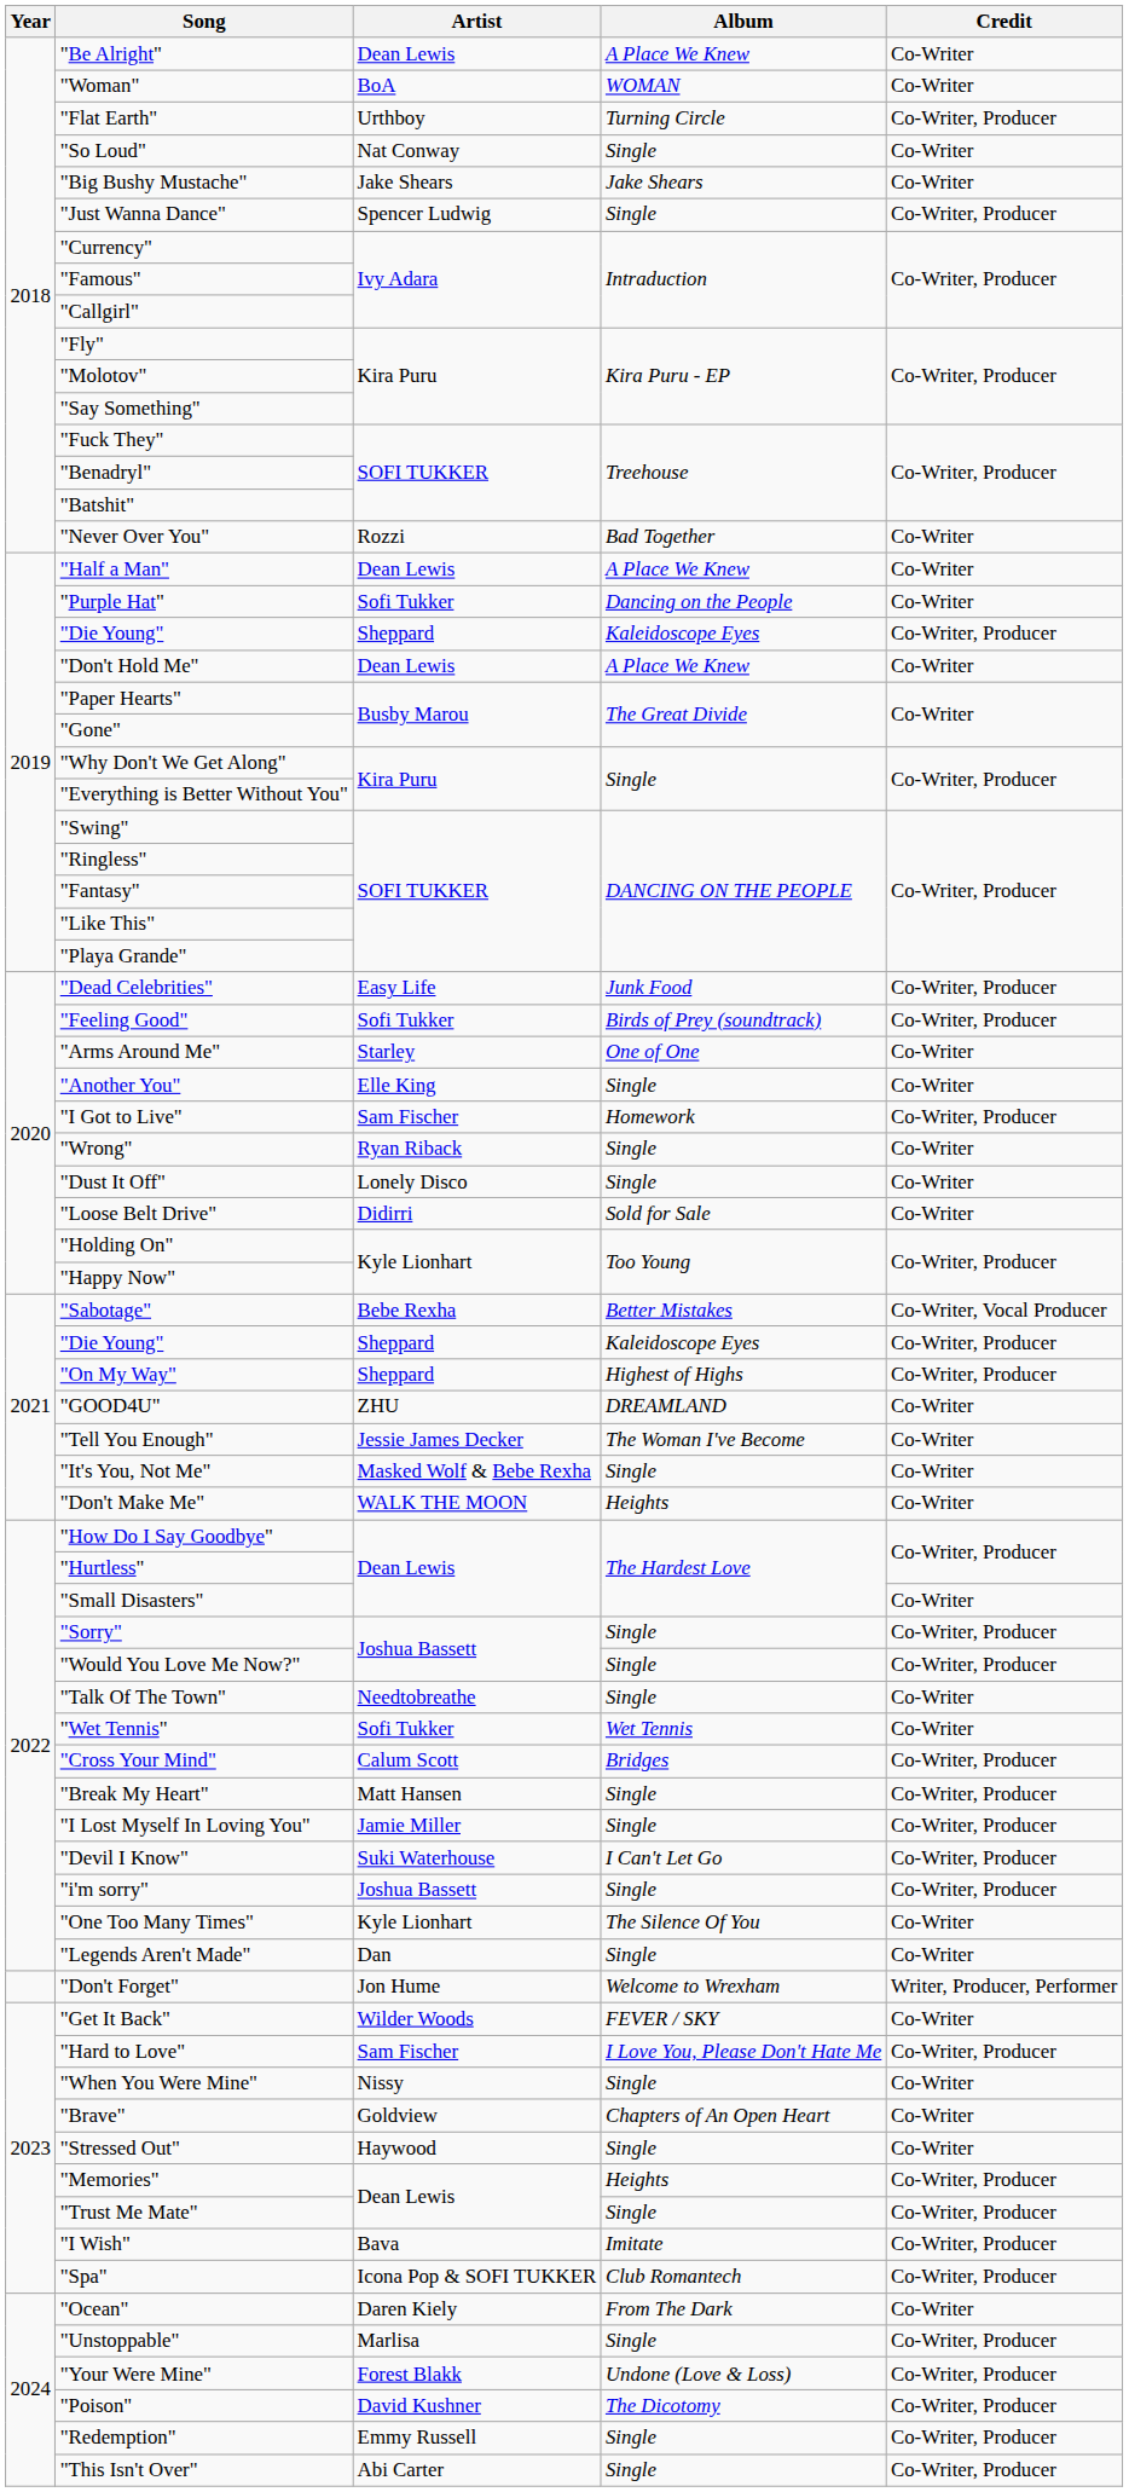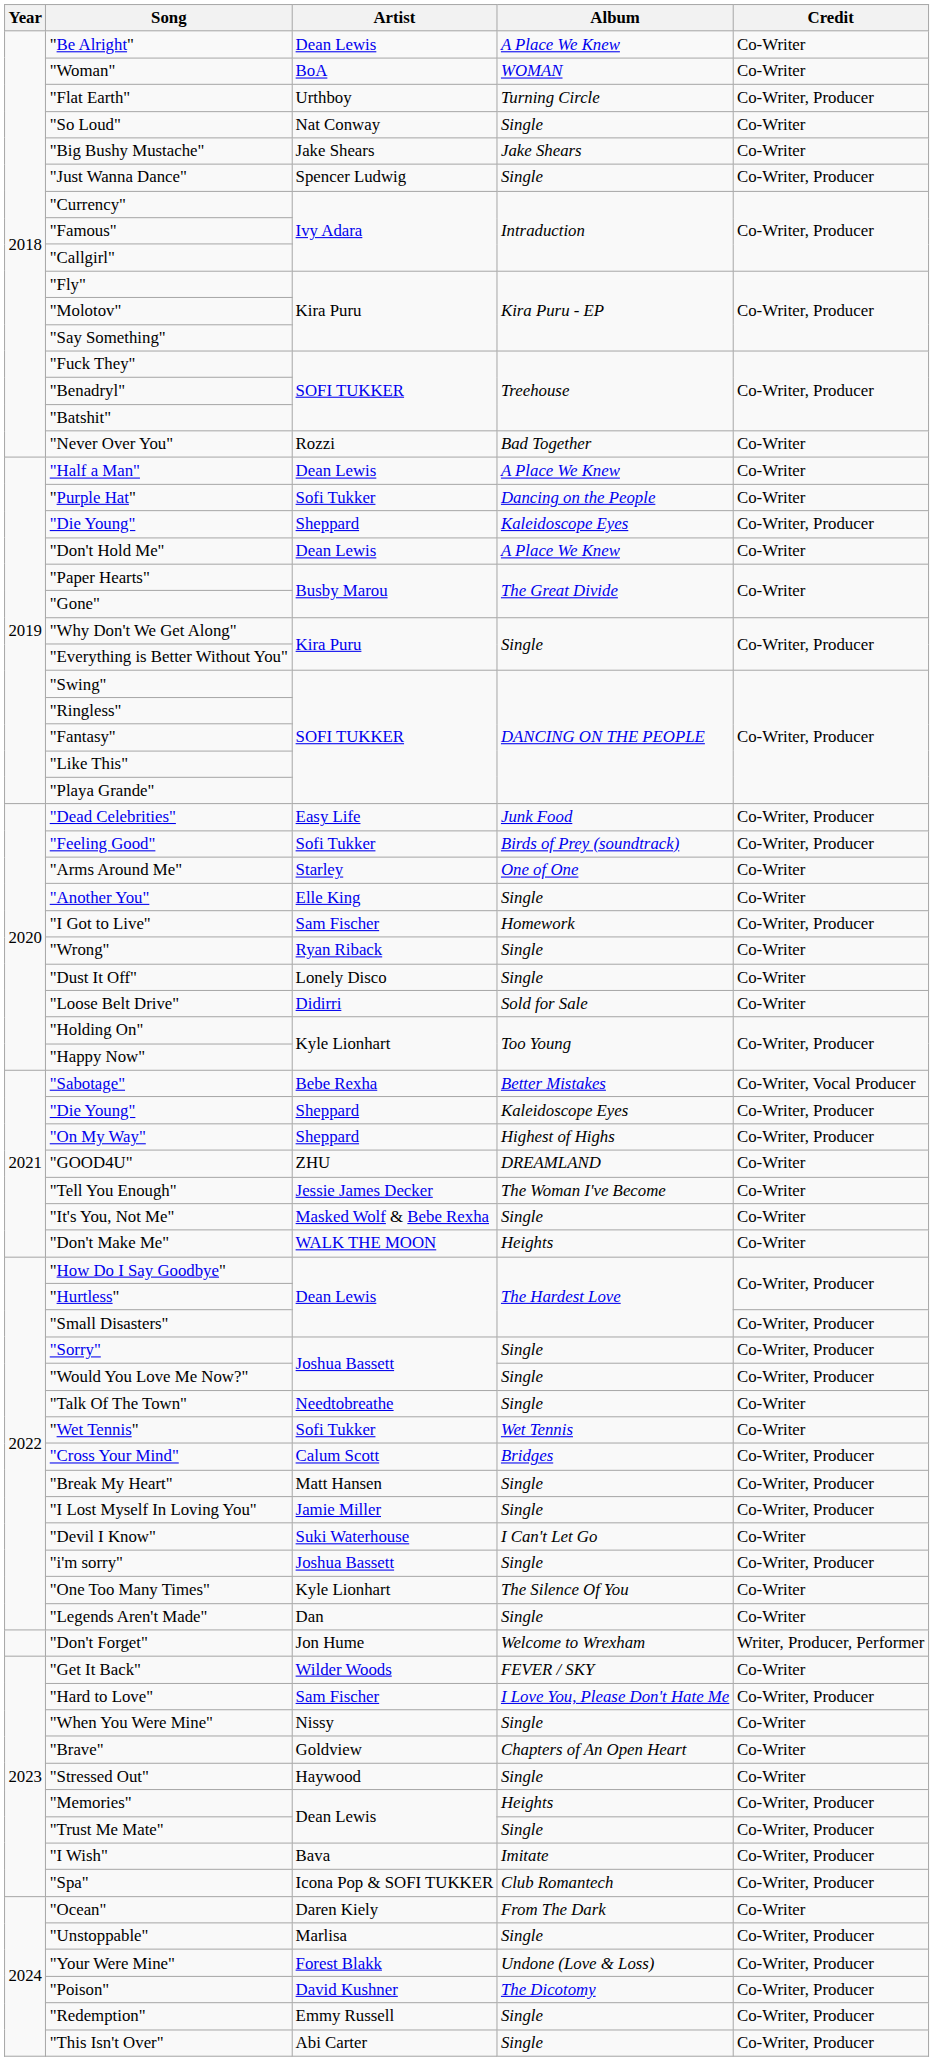 <table class="wikitable">
 <tr>
 <th>Year</th>
 <th>Song</th>
 <th>Artist</th>
 <th>Album</th>
 <th>Credit</th>
 </tr>
 <tr>
 <td rowspan="16">2018</td>
 <td>"<a href='#'>Be Alright</a>"</td>
 <td><a href='#'>Dean Lewis</a></td>
 <td><em><a href='#'>A Place We Knew</a></em></td>
 <td>Co-Writer</td>
 </tr>
 <tr>
 <td>"Woman"</td>
 <td><a href='#'>BoA</a></td>
 <td><a href='#'><em>WOMAN</em></a></td>
 <td>Co-Writer</td>
 </tr>
 <tr>
 <td>"Flat Earth"</td>
 <td>Urthboy</td>
 <td><em>Turning Circle</em></td>
 <td>Co-Writer, Producer</td>
 </tr>
 <tr>
 <td>"So Loud"</td>
 <td>Nat Conway</td>
 <td><em>Single</em></td>
 <td>Co-Writer</td>
 </tr>
 <tr>
 <td>"Big Bushy Mustache"</td>
 <td>Jake Shears</td>
 <td><em>Jake Shears</em></td>
 <td>Co-Writer</td>
 </tr>
 <tr>
 <td>"Just Wanna Dance"</td>
 <td>Spencer Ludwig</td>
 <td><em>Single</em></td>
 <td>Co-Writer, Producer</td>
 </tr>
 <tr>
 <td>"Currency"</td>
 <td rowspan="3"><a href='#'>Ivy Adara</a></td>
 <td rowspan="3"><em>Intraduction</em></td>
 <td rowspan="3">Co-Writer, Producer</td>
 </tr>
 <tr>
 <td>"Famous"</td>
 </tr>
 <tr>
 <td>"Callgirl"</td>
 </tr>
 <tr>
 <td>"Fly"</td>
 <td rowspan="3">Kira Puru</td>
 <td rowspan="3"><em>Kira Puru - EP</em></td>
 <td rowspan="3">Co-Writer, Producer</td>
 </tr>
 <tr>
 <td>"Molotov"</td>
 </tr>
 <tr>
 <td>"Say Something"</td>
 </tr>
 <tr>
 <td>"Fuck They"</td>
 <td rowspan="3"><a href='#'>SOFI TUKKER</a></td>
 <td rowspan="3"><em>Treehouse</em></td>
 <td rowspan="3">Co-Writer, Producer</td>
 </tr>
 <tr>
 <td>"Benadryl"</td>
 </tr>
 <tr>
 <td>"Batshit"</td>
 </tr>
 <tr>
 <td>"Never Over You"</td>
 <td>Rozzi</td>
 <td><em>Bad Together</em></td>
 <td>Co-Writer</td>
 </tr>
 <tr>
 <td rowspan="13">2019</td>
 <td><a href='#'>"Half a Man"</a></td>
 <td><a href='#'>Dean Lewis</a></td>
 <td><em><a href='#'>A Place We Knew</a></em></td>
 <td>Co-Writer</td>
 </tr>
 <tr>
 <td>"<a href='#'>Purple Hat</a>"</td>
 <td><a href='#'>Sofi Tukker</a></td>
 <td><em><a href='#'>Dancing on the People</a></em></td>
 <td>Co-Writer</td>
 </tr>
 <tr>
 <td><a href='#'>"Die Young"</a></td>
 <td><a href='#'>Sheppard</a></td>
 <td><em><a href='#'>Kaleidoscope Eyes</a></em></td>
 <td>Co-Writer, Producer</td>
 </tr>
 <tr>
 <td>"Don't Hold Me"</td>
 <td><a href='#'>Dean Lewis</a></td>
 <td><em><a href='#'>A Place We Knew</a></em></td>
 <td>Co-Writer</td>
 </tr>
 <tr>
 <td>"Paper Hearts"</td>
 <td rowspan="2"><a href='#'>Busby Marou</a></td>
 <td rowspan="2"><em><a href='#'>The Great Divide</a></em></td>
 <td rowspan="2">Co-Writer</td>
 </tr>
 <tr>
 <td>"Gone"</td>
 </tr>
 <tr>
 <td>"Why Don't We Get Along"</td>
 <td rowspan="2"><a href='#'>Kira Puru</a></td>
 <td rowspan="2"><em>Single</em></td>
 <td rowspan="2">Co-Writer, Producer</td>
 </tr>
 <tr>
 <td>"Everything is Better Without You"</td>
 </tr>
 <tr>
 <td>"Swing"</td>
 <td rowspan="5"><a href='#'>SOFI TUKKER</a></td>
 <td rowspan="5"><em><a href='#'>DANCING ON THE PEOPLE</a></em></td>
 <td rowspan="5">Co-Writer, Producer</td>
 </tr>
 <tr>
 <td>"Ringless"</td>
 </tr>
 <tr>
 <td>"Fantasy"</td>
 </tr>
 <tr>
 <td>"Like This"</td>
 </tr>
 <tr>
 <td>"Playa Grande"</td>
 </tr>
 <tr>
 <td rowspan="10">2020</td>
 <td><a href='#'>"Dead Celebrities"</a></td>
 <td><a href='#'>Easy Life</a></td>
 <td><a href='#'><em>Junk Food</em></a></td>
 <td>Co-Writer, Producer</td>
 </tr>
 <tr>
 <td><a href='#'>"Feeling Good"</a></td>
 <td><a href='#'>Sofi Tukker</a></td>
 <td><em><a href='#'>Birds of Prey (soundtrack)</a></em></td>
 <td>Co-Writer, Producer</td>
 </tr>
 <tr>
 <td>"Arms Around Me"</td>
 <td><a href='#'>Starley</a></td>
 <td><em><a href='#'>One of One</a></em></td>
 <td>Co-Writer</td>
 </tr>
 <tr>
 <td><a href='#'>"Another You"</a></td>
 <td><a href='#'>Elle King</a></td>
 <td><em>Single</em></td>
 <td>Co-Writer</td>
 </tr>
 <tr>
 <td>"I Got to Live"</td>
 <td><a href='#'>Sam Fischer</a></td>
 <td><em>Homework</em></td>
 <td>Co-Writer, Producer</td>
 </tr>
 <tr>
 <td>"Wrong"</td>
 <td><a href='#'>Ryan Riback</a></td>
 <td><em>Single</em></td>
 <td>Co-Writer</td>
 </tr>
 <tr>
 <td>"Dust It Off"</td>
 <td>Lonely Disco</td>
 <td><em>Single</em></td>
 <td>Co-Writer</td>
 </tr>
 <tr>
 <td>"Loose Belt Drive"</td>
 <td><a href='#'>Didirri</a></td>
 <td><em>Sold for Sale</em></td>
 <td>Co-Writer</td>
 </tr>
 <tr>
 <td>"Holding On"</td>
 <td rowspan="2">Kyle Lionhart</td>
 <td rowspan="2"><em>Too Young</em></td>
 <td rowspan="2">Co-Writer, Producer</td>
 </tr>
 <tr>
 <td>"Happy Now"</td>
 </tr>
 <tr>
 <td rowspan="7">2021</td>
 <td><a href='#'>"Sabotage"</a></td>
 <td><a href='#'>Bebe Rexha</a></td>
 <td><em><a href='#'>Better Mistakes</a></em></td>
 <td>Co-Writer, Vocal Producer</td>
 </tr>
 <tr>
 <td><a href='#'>"Die Young"</a></td>
 <td><a href='#'>Sheppard</a></td>
 <td><em>Kaleidoscope Eyes</em></td>
 <td>Co-Writer, Producer</td>
 </tr>
 <tr>
 <td><a href='#'>"On My Way"</a></td>
 <td><a href='#'>Sheppard</a></td>
 <td><em>Highest of Highs</em></td>
 <td>Co-Writer, Producer</td>
 </tr>
 <tr>
 <td>"GOOD4U"</td>
 <td>ZHU</td>
 <td><em>DREAMLAND</em></td>
 <td>Co-Writer</td>
 </tr>
 <tr>
 <td>"Tell You Enough"</td>
 <td><a href='#'>Jessie James Decker</a></td>
 <td><em>The Woman I've Become</em></td>
 <td>Co-Writer</td>
 </tr>
 <tr>
 <td>"It's You, Not Me"</td>
 <td><a href='#'>Masked Wolf</a> & <a href='#'>Bebe Rexha</a></td>
 <td><em>Single</em></td>
 <td>Co-Writer</td>
 </tr>
 <tr>
 <td>"Don't Make Me"</td>
 <td><a href='#'>WALK THE MOON</a></td>
 <td><em>Heights</em></td>
 <td>Co-Writer</td>
 </tr>
 <tr>
 <td rowspan="14">2022</td>
 <td>"<a href='#'>How Do I Say Goodbye</a>"</td>
 <td rowspan="3"><a href='#'>Dean Lewis</a></td>
 <td rowspan="3"><em><a href='#'>The Hardest Love</a></em></td>
 <td rowspan="2">Co-Writer, Producer</td>
 </tr>
 <tr>
 <td>"<a href='#'>Hurtless</a>"</td>
 </tr>
 <tr>
 <td>"Small Disasters"</td>
-<td>Co-Writer</td>
+<td>Co-Writer, Producer</td>
 </tr>
 <tr>
 <td><a href='#'>"Sorry"</a></td>
 <td rowspan="2"><a href='#'>Joshua Bassett</a></td>
 <td><em>Single</em></td>
 <td>Co-Writer, Producer</td>
 </tr>
 <tr>
 <td>"Would You Love Me Now?"</td>
 <td><em>Single</em></td>
 <td>Co-Writer, Producer</td>
 </tr>
 <tr>
 <td>"Talk Of The Town"</td>
 <td><a href='#'>Needtobreathe</a></td>
 <td><em>Single</em></td>
 <td>Co-Writer</td>
 </tr>
 <tr>
 <td>"<a href='#'>Wet Tennis</a>"</td>
 <td><a href='#'>Sofi Tukker</a></td>
 <td><em><a href='#'>Wet Tennis</a></em></td>
 <td>Co-Writer</td>
 </tr>
 <tr>
 <td><a href='#'>"Cross Your Mind"</a></td>
 <td><a href='#'>Calum Scott</a></td>
 <td><a href='#'><em>Bridges</em></a></td>
 <td>Co-Writer, Producer</td>
 </tr>
 <tr>
 <td>"Break My Heart"</td>
 <td>Matt Hansen</td>
 <td><em>Single</em></td>
 <td>Co-Writer, Producer</td>
 </tr>
 <tr>
 <td>"I Lost Myself In Loving You"</td>
 <td><a href='#'>Jamie Miller</a></td>
 <td><em>Single</em></td>
 <td>Co-Writer, Producer</td>
 </tr>
 <tr>
 <td>"Devil I Know"</td>
 <td><a href='#'>Suki Waterhouse</a></td>
 <td><em>I Can't Let Go</em></td>
-<td>Co-Writer, Producer</td>
+<td>Co-Writer</td>
 </tr>
 <tr>
 <td>"i'm sorry"</td>
 <td><a href='#'>Joshua Bassett</a></td>
 <td><em>Single</em></td>
 <td>Co-Writer, Producer</td>
 </tr>
 <tr>
 <td>"One Too Many Times"</td>
 <td>Kyle Lionhart</td>
 <td><em>The Silence Of You</em></td>
 <td>Co-Writer</td>
 </tr>
 <tr>
 <td>"Legends Aren't Made"</td>
 <td>Dan</td>
 <td><em>Single</em></td>
 <td>Co-Writer</td>
 </tr>
 <tr>
 <td></td>
 <td>"Don't Forget"</td>
 <td>Jon Hume</td>
 <td><em>Welcome to Wrexham</em></td>
 <td>Writer, Producer, Performer</td>
 </tr>
 <tr>
 <td rowspan="9">2023</td>
 <td>"Get It Back"</td>
 <td><a href='#'>Wilder Woods</a></td>
 <td><em>FEVER / SKY</em></td>
 <td>Co-Writer</td>
 </tr>
 <tr>
 <td>"Hard to Love"</td>
 <td><a href='#'>Sam Fischer</a></td>
 <td><em><a href='#'>I Love You, Please Don't Hate Me</a></em></td>
 <td>Co-Writer, Producer</td>
 </tr>
 <tr>
 <td>"When You Were Mine"</td>
 <td>Nissy</td>
 <td><em>Single</em></td>
 <td>Co-Writer</td>
 </tr>
 <tr>
 <td>"Brave"</td>
 <td>Goldview</td>
 <td><em>Chapters of An Open Heart</em></td>
 <td>Co-Writer</td>
 </tr>
 <tr>
 <td>"Stressed Out"</td>
 <td>Haywood</td>
 <td><em>Single</em></td>
 <td>Co-Writer</td>
 </tr>
 <tr>
 <td>"Memories"</td>
 <td rowspan="2">Dean Lewis</td>
 <td><em>Heights</em></td>
 <td>Co-Writer, Producer</td>
 </tr>
 <tr>
 <td>"Trust Me Mate"</td>
 <td><em>Single</em></td>
 <td>Co-Writer, Producer</td>
 </tr>
 <tr>
 <td>"I Wish"</td>
 <td>Bava</td>
 <td><em>Imitate</em></td>
 <td>Co-Writer, Producer</td>
 </tr>
 <tr>
 <td>"Spa"</td>
 <td>Icona Pop & SOFI TUKKER</td>
 <td><em>Club Romantech</em></td>
 <td>Co-Writer, Producer</td>
 </tr>
 <tr>
 <td rowspan="6">2024</td>
 <td>"Ocean"</td>
 <td>Daren Kiely</td>
 <td><em>From The Dark</em></td>
 <td>Co-Writer</td>
 </tr>
 <tr>
 <td>"Unstoppable"</td>
 <td>Marlisa</td>
 <td><em>Single</em></td>
 <td>Co-Writer, Producer</td>
 </tr>
 <tr>
 <td>"Your Were Mine"</td>
 <td><a href='#'>Forest Blakk</a></td>
 <td><em>Undone (Love & Loss)</em></td>
 <td>Co-Writer, Producer</td>
 </tr>
 <tr>
 <td>"Poison"</td>
 <td><a href='#'>David Kushner</a></td>
 <td><em><a href='#'>The Dicotomy</a></em></td>
 <td>Co-Writer, Producer</td>
 </tr>
 <tr>
 <td>"Redemption"</td>
 <td>Emmy Russell</td>
 <td><em>Single</em></td>
 <td>Co-Writer, Producer</td>
 </tr>
 <tr>
 <td>"This Isn't Over"</td>
 <td>Abi Carter</td>
 <td><em>Single</em></td>
 <td>Co-Writer, Producer</td>
 </tr>
 </table>
